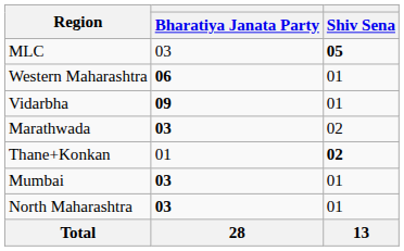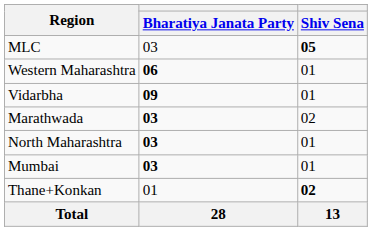 <table class="wikitable sortable">
 <tr>
 <th rowspan="2">Region</th>
 <th></th>
 <th></th>
 </tr>
 <tr>
 <th><a href='#'>Bharatiya Janata Party</a></th>
 <th><a href='#'>Shiv Sena</a></th>
 </tr>
 <tr>
 <td>MLC</td>
 <td>03</td>
 <td><strong>05</strong></td>
 </tr>
 <tr>
 <td>Western Maharashtra</td>
 <td><strong>06</strong></td>
 <td>01</td>
 </tr>
 <tr>
 <td>Vidarbha</td>
 <td><strong>09</strong></td>
 <td>01</td>
 </tr>
 <tr>
 <td>Marathwada</td>
 <td><strong>03</strong></td>
 <td>02</td>
 </tr>
 <tr>
-<td>Thane+Konkan</td>
+<td>North Maharashtra</td>
+<td><strong>03</strong></td>
 <td>01</td>
-<td><strong>02</strong></td>
 </tr>
 <tr>
 <td>Mumbai</td>
 <td><strong>03</strong></td>
 <td>01</td>
 </tr>
 <tr>
-<td>North Maharashtra</td>
-<td><strong>03</strong></td>
+<td>Thane+Konkan</td>
 <td>01</td>
+<td><strong>02</strong></td>
 </tr>
 <tr>
 <th><strong>Total</strong></th>
 <th>28</th>
 <th>13</th>
 </tr>
 </table>
